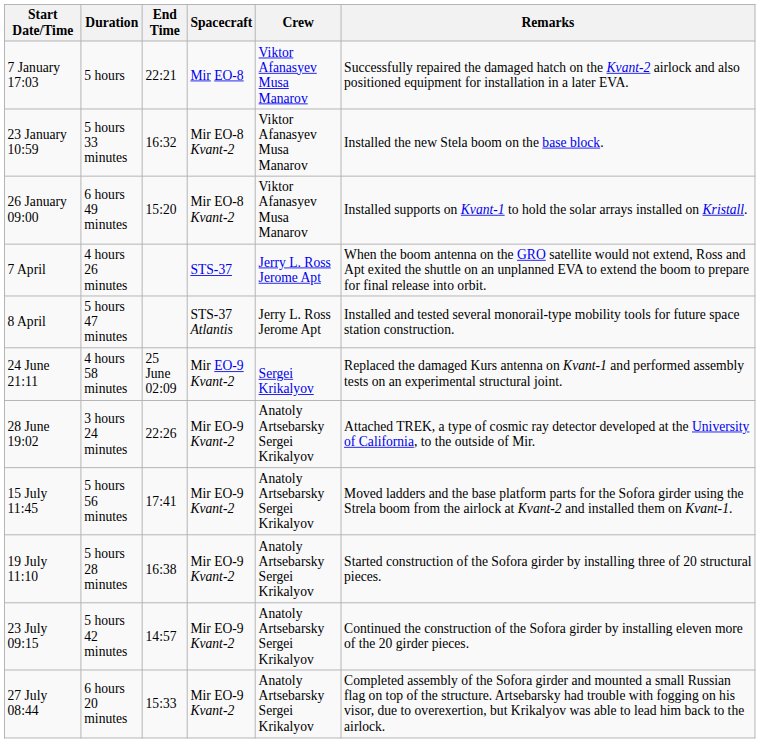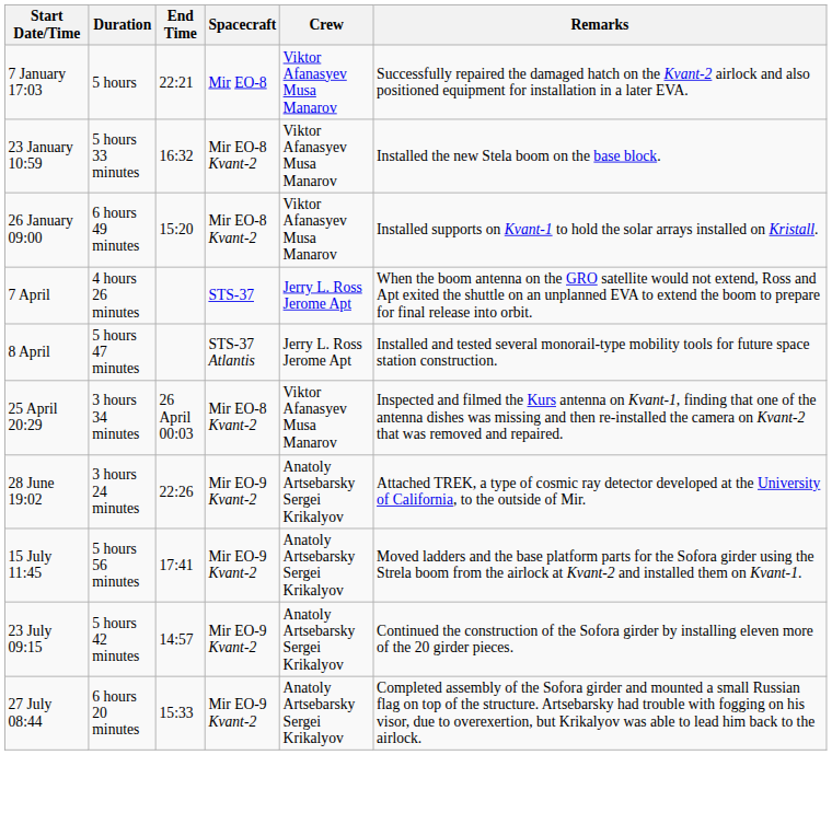 <table class="wikitable" width="100%">
 <tr>
 <th>Start Date/Time</th>
 <th>Duration</th>
 <th>End Time</th>
 <th>Spacecraft</th>
 <th>Crew</th>
 <th>Remarks</th>
 </tr>
 <tr>
 <td>7 January<br>17:03</td>
 <td>5 hours<br></td>
 <td>22:21</td>
 <td><a href='#'>Mir</a> <a href='#'>EO-8</a></td>
 <td><a href='#'>Viktor Afanasyev</a><br><a href='#'>Musa Manarov</a></td>
 <td>Successfully repaired the damaged hatch on the <em><a href='#'>Kvant-2</a></em> airlock and also positioned equipment for installation in a later EVA.</td>
 </tr>
 <tr>
 <td>23 January<br>10:59</td>
 <td>5 hours<br>33 minutes</td>
 <td>16:32</td>
 <td>Mir EO-8<br><em>Kvant-2</em></td>
 <td>Viktor Afanasyev<br>Musa Manarov</td>
 <td>Installed the new Stela boom on the <a href='#'>base block</a>.</td>
 </tr>
 <tr>
 <td>26 January<br>09:00</td>
 <td>6 hours<br>49 minutes</td>
 <td>15:20</td>
 <td>Mir EO-8<br><em>Kvant-2</em></td>
 <td>Viktor Afanasyev<br>Musa Manarov</td>
 <td>Installed supports on <em><a href='#'>Kvant-1</a></em> to hold the solar arrays installed on <em><a href='#'>Kristall</a></em>.</td>
 </tr>
 <tr>
 <td>7 April</td>
 <td>4 hours<br>26 minutes</td>
 <td></td>
 <td><a href='#'>STS-37</a><br></td>
 <td><a href='#'>Jerry L. Ross</a><br><a href='#'>Jerome Apt</a></td>
 <td>When the boom antenna on the <a href='#'>GRO</a> satellite would not extend, Ross and Apt exited the shuttle on an unplanned EVA to extend the boom to prepare for final release into orbit.</td>
 </tr>
 <tr>
 <td>8 April</td>
 <td>5 hours<br>47 minutes</td>
 <td></td>
 <td>STS-37<br><em>Atlantis</em></td>
 <td>Jerry L. Ross<br>Jerome Apt</td>
 <td>Installed and tested several monorail-type mobility tools for future space station construction.</td>
 </tr>
 <tr>
-<td>24 June<br>21:11</td>
-<td>4 hours<br>58 minutes</td>
-<td>25 June<br>02:09</td>
-<td>Mir <a href='#'>EO-9</a><br><em>Kvant-2</em></td>
-<td><br><a href='#'>Sergei Krikalyov</a></td>
-<td>Replaced the damaged Kurs antenna on <em>Kvant-1</em> and performed assembly tests on an experimental structural joint.</td>
+<td>25 April<br>20:29</td>
+<td>3 hours<br>34 minutes</td>
+<td>26 April<br>00:03</td>
+<td>Mir EO-8<br><em>Kvant-2</em></td>
+<td>Viktor Afanasyev<br>Musa Manarov</td>
+<td>Inspected and filmed the <a href='#'>Kurs</a> antenna on <em>Kvant-1</em>, finding that one of the antenna dishes was missing and then re-installed the camera on <em>Kvant-2</em> that was removed and repaired.</td>
 </tr>
 <tr>
 <td>28 June<br>19:02</td>
 <td>3 hours<br>24 minutes</td>
 <td>22:26</td>
 <td>Mir EO-9<br><em>Kvant-2</em></td>
 <td>Anatoly Artsebarsky<br>Sergei Krikalyov</td>
 <td>Attached TREK, a type of cosmic ray detector developed at the <a href='#'>University of California</a>, to the outside of Mir.</td>
 </tr>
 <tr>
 <td>15 July<br>11:45</td>
 <td>5 hours<br>56 minutes</td>
 <td>17:41</td>
 <td>Mir EO-9<br><em>Kvant-2</em></td>
 <td>Anatoly Artsebarsky<br>Sergei Krikalyov</td>
 <td>Moved ladders and the base platform parts for the Sofora girder using the Strela boom from the airlock at <em>Kvant-2</em> and installed them on <em>Kvant-1</em>.</td>
 </tr>
 <tr>
-<td>19 July<br>11:10</td>
-<td>5 hours<br>28 minutes</td>
-<td>16:38</td>
-<td>Mir EO-9<br><em>Kvant-2</em></td>
-<td>Anatoly Artsebarsky<br>Sergei Krikalyov</td>
-<td>Started construction of the Sofora girder by installing three of 20 structural pieces.</td>
-</tr>
-<tr>
 <td>23 July<br>09:15</td>
 <td>5 hours<br>42 minutes</td>
 <td>14:57</td>
 <td>Mir EO-9<br><em>Kvant-2</em></td>
 <td>Anatoly Artsebarsky<br>Sergei Krikalyov</td>
 <td>Continued the construction of the Sofora girder by installing eleven more of the 20 girder pieces.</td>
 </tr>
 <tr>
 <td>27 July<br>08:44</td>
 <td>6 hours<br>20 minutes</td>
 <td>15:33</td>
 <td>Mir EO-9<br><em>Kvant-2</em></td>
 <td>Anatoly Artsebarsky<br>Sergei Krikalyov</td>
 <td>Completed assembly of the Sofora girder and mounted a small Russian flag on top of the structure. Artsebarsky had trouble with fogging on his visor, due to overexertion, but Krikalyov was able to lead him back to the airlock.</td>
 </tr>
 </table>
